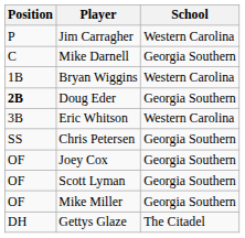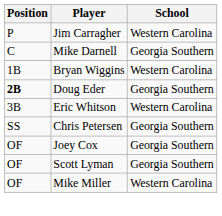 <table class="wikitable">
 <tr>
 <th>Position</th>
 <th>Player</th>
 <th>School</th>
 </tr>
 <tr>
 <td>P</td>
 <td>Jim Carragher</td>
 <td>Western Carolina</td>
 </tr>
 <tr>
 <td>C</td>
 <td>Mike Darnell</td>
 <td>Georgia Southern</td>
 </tr>
 <tr>
 <td>1B</td>
 <td>Bryan Wiggins</td>
 <td>Western Carolina</td>
 </tr>
 <tr>
 <td><strong>2B</strong></td>
 <td>Doug Eder</td>
 <td>Georgia Southern</td>
 </tr>
 <tr>
 <td>3B</td>
 <td>Eric Whitson</td>
 <td>Western Carolina</td>
 </tr>
 <tr>
 <td>SS</td>
 <td>Chris Petersen</td>
 <td>Georgia Southern</td>
 </tr>
 <tr>
 <td>OF</td>
 <td>Joey Cox</td>
 <td>Georgia Southern</td>
 </tr>
 <tr>
 <td>OF</td>
 <td>Scott Lyman</td>
 <td>Georgia Southern</td>
 </tr>
 <tr>
 <td>OF</td>
 <td>Mike Miller</td>
-<td>Georgia Southern</td>
-</tr>
-<tr>
-<td>DH</td>
-<td>Gettys Glaze</td>
-<td>The Citadel</td>
+<td>Western Carolina</td>
 </tr>
 </table>
